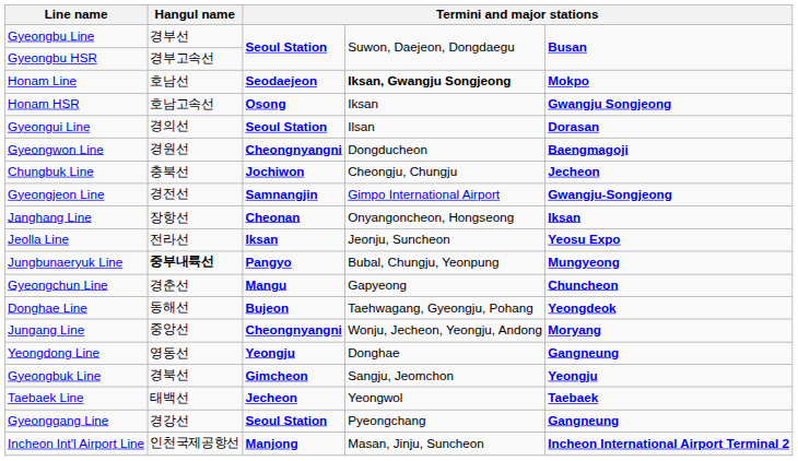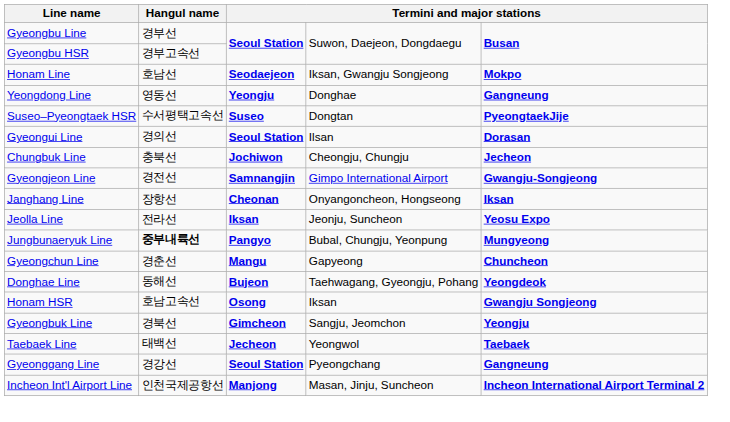 <table class="wikitable">
 <tr>
 <th>Line name</th>
 <th>Hangul name</th>
 <th colspan="3">Termini and major stations</th>
 </tr>
 <tr>
 <td><a href='#'>Gyeongbu Line</a></td>
 <td>경부선</td>
 <td rowspan="2"><strong><a href='#'>Seoul Station</a></strong></td>
 <td rowspan="2">Suwon, Daejeon, Dongdaegu</td>
 <td rowspan="2"><strong><a href='#'>Busan</a></strong></td>
 </tr>
 <tr>
 <td><a href='#'>Gyeongbu HSR</a></td>
 <td>경부고속선</td>
 </tr>
 <tr>
 <td><a href='#'>Honam Line</a></td>
 <td>호남선</td>
 <td><strong><a href='#'>Seodaejeon</a></strong></td>
-<td><strong>Iksan, Gwangju Songjeong</strong></td>
+<td>Iksan, Gwangju Songjeong</td>
 <td><strong><a href='#'>Mokpo</a></strong></td>
 </tr>
 <tr>
-<td><a href='#'>Honam HSR</a></td>
-<td>호남고속선</td>
-<td><strong><a href='#'>Osong</a></strong></td>
-<td>Iksan</td>
-<td><strong><a href='#'>Gwangju Songjeong</a></strong></td>
+<td><a href='#'>Yeongdong Line</a></td>
+<td>영동선</td>
+<td><strong><a href='#'>Yeongju</a></strong></td>
+<td>Donghae</td>
+<td><strong><a href='#'>Gangneung</a></strong></td>
+</tr>
+<tr>
+<td><a href='#'>Suseo–Pyeongtaek HSR</a></td>
+<td>수서평택고속선</td>
+<td><strong><a href='#'>Suseo</a></strong></td>
+<td>Dongtan</td>
+<td><strong><a href='#'>PyeongtaekJije</a></strong></td>
 </tr>
 <tr>
 <td><a href='#'>Gyeongui Line</a></td>
 <td>경의선</td>
 <td><strong><a href='#'>Seoul Station</a></strong></td>
 <td>Ilsan</td>
 <td><strong><a href='#'>Dorasan</a></strong></td>
-</tr>
-<tr>
-<td><a href='#'>Gyeongwon Line</a></td>
-<td>경원선</td>
-<td><strong><a href='#'>Cheongnyangni</a></strong></td>
-<td>Dongducheon</td>
-<td><strong><a href='#'>Baengmagoji</a></strong></td>
 </tr>
 <tr>
 <td><a href='#'>Chungbuk Line</a></td>
 <td>충북선</td>
 <td><strong><a href='#'>Jochiwon</a></strong></td>
 <td>Cheongju, Chungju</td>
 <td><strong><a href='#'>Jecheon</a></strong></td>
 </tr>
 <tr>
 <td><a href='#'>Gyeongjeon Line</a></td>
 <td>경전선</td>
 <td><strong><a href='#'>Samnangjin</a></strong></td>
 <td><a href='#'>Gimpo International Airport</a></td>
 <td><strong><a href='#'>Gwangju-Songjeong</a></strong></td>
 </tr>
 <tr>
 <td><a href='#'>Janghang Line</a></td>
 <td>장항선</td>
 <td><strong><a href='#'>Cheonan</a></strong></td>
 <td>Onyangoncheon, Hongseong</td>
 <td><strong><a href='#'>Iksan</a></strong></td>
 </tr>
 <tr>
 <td><a href='#'>Jeolla Line</a></td>
 <td>전라선</td>
 <td><strong><a href='#'>Iksan</a></strong></td>
 <td>Jeonju, Suncheon</td>
 <td><strong><a href='#'>Yeosu Expo</a></strong></td>
 </tr>
 <tr>
 <td><a href='#'>Jungbunaeryuk Line</a></td>
 <td><strong>중부내륙선</strong></td>
 <td><strong><a href='#'>Pangyo</a></strong></td>
 <td>Bubal, Chungju, Yeonpung</td>
 <td><strong><a href='#'>Mungyeong</a></strong></td>
 </tr>
 <tr>
 <td><a href='#'>Gyeongchun Line</a></td>
 <td>경춘선</td>
 <td><strong><a href='#'>Mangu</a></strong></td>
 <td>Gapyeong</td>
 <td><strong><a href='#'>Chuncheon</a></strong></td>
 </tr>
 <tr>
 <td><a href='#'>Donghae Line</a></td>
 <td>동해선</td>
 <td><strong><a href='#'>Bujeon</a></strong></td>
 <td>Taehwagang, Gyeongju, Pohang</td>
 <td><strong><a href='#'>Yeongdeok</a></strong></td>
 </tr>
 <tr>
-<td><a href='#'>Jungang Line</a></td>
-<td>중앙선</td>
-<td><strong><a href='#'>Cheongnyangni</a></strong></td>
-<td>Wonju, Jecheon, Yeongju, Andong</td>
-<td><strong><a href='#'>Moryang</a></strong></td>
-</tr>
-<tr>
-<td><a href='#'>Yeongdong Line</a></td>
-<td>영동선</td>
-<td><strong><a href='#'>Yeongju</a></strong></td>
-<td>Donghae</td>
-<td><strong><a href='#'>Gangneung</a></strong></td>
+<td><a href='#'>Honam HSR</a></td>
+<td>호남고속선</td>
+<td><strong><a href='#'>Osong</a></strong></td>
+<td>Iksan</td>
+<td><strong><a href='#'>Gwangju Songjeong</a></strong></td>
 </tr>
 <tr>
 <td><a href='#'>Gyeongbuk Line</a></td>
 <td>경북선</td>
 <td><strong><a href='#'>Gimcheon</a></strong></td>
 <td>Sangju, Jeomchon</td>
 <td><strong><a href='#'>Yeongju</a></strong></td>
 </tr>
 <tr>
 <td><a href='#'>Taebaek Line</a></td>
 <td>태백선</td>
 <td><strong><a href='#'>Jecheon</a></strong></td>
 <td>Yeongwol</td>
 <td><strong><a href='#'>Taebaek</a></strong></td>
 </tr>
 <tr>
 <td><a href='#'>Gyeonggang Line</a></td>
 <td>경강선</td>
 <td><strong><a href='#'>Seoul Station</a></strong></td>
 <td>Pyeongchang</td>
 <td><strong><a href='#'>Gangneung</a></strong></td>
 </tr>
 <tr>
 <td><a href='#'>Incheon Int'l Airport Line</a></td>
 <td>인천국제공항선</td>
 <td><strong><a href='#'>Manjong</a></strong></td>
 <td>Masan, Jinju, Suncheon</td>
 <td><strong><a href='#'>Incheon International Airport Terminal 2</a></strong></td>
 </tr>
 </table>
